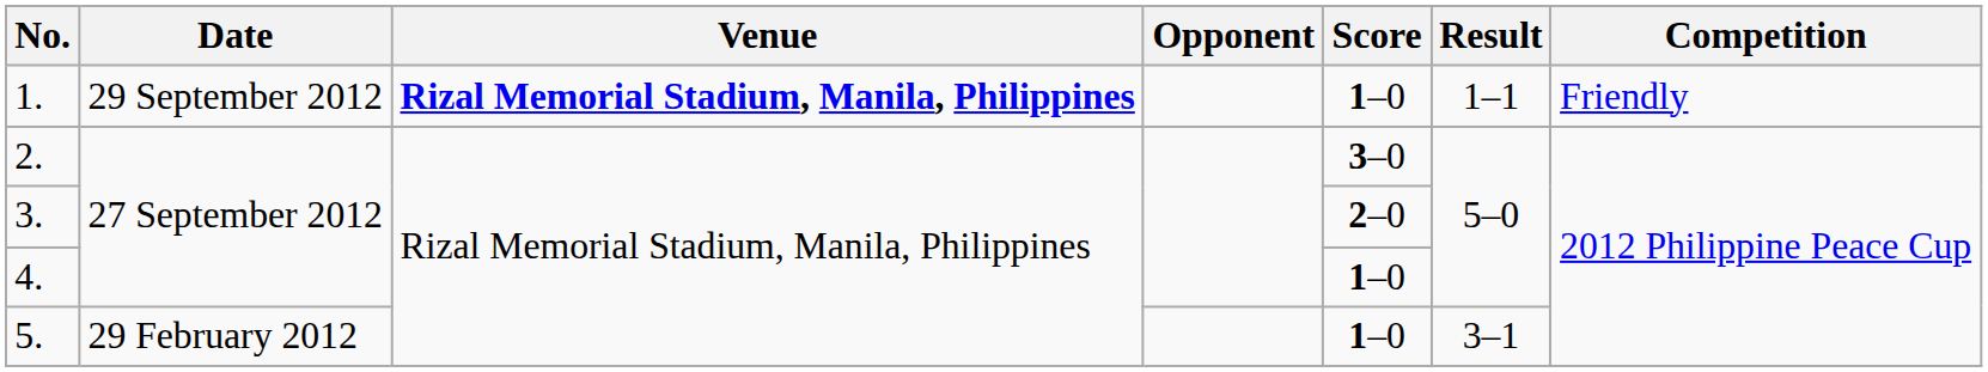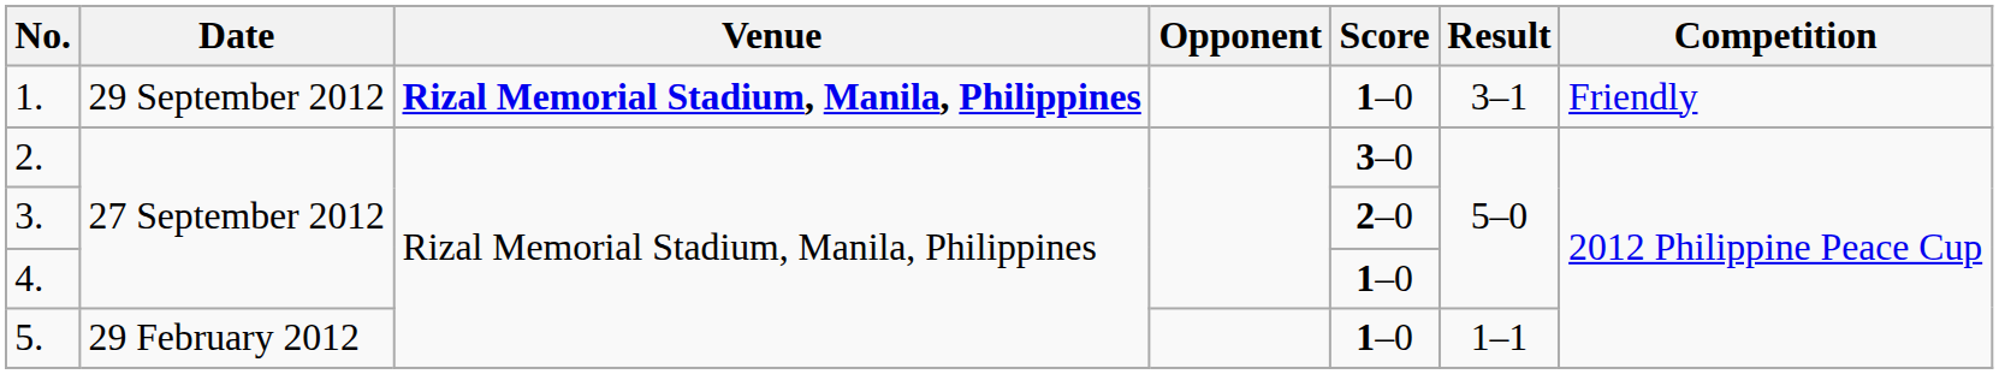 <table class="wikitable">
 <tr>
 <th>No.</th>
 <th>Date</th>
 <th>Venue</th>
 <th>Opponent</th>
 <th>Score</th>
 <th>Result</th>
 <th>Competition</th>
 </tr>
 <tr>
 <td>1.</td>
 <td>29 September 2012</td>
 <td><strong><a href='#'>Rizal Memorial Stadium</a>, <a href='#'>Manila</a>, <a href='#'>Philippines</a></strong></td>
 <td></td>
 <td align=center><strong>1</strong>–0</td>
-<td align=center>1–1</td>
+<td align=center>3–1</td>
 <td><a href='#'>Friendly</a></td>
 </tr>
 <tr>
 <td>2.</td>
 <td rowspan="3">27 September 2012</td>
 <td rowspan="4">Rizal Memorial Stadium, Manila, Philippines</td>
 <td rowspan="3"></td>
 <td align=center><strong>3</strong>–0</td>
 <td rowspan="3" align=center>5–0</td>
 <td rowspan="4"><a href='#'>2012 Philippine Peace Cup</a></td>
 </tr>
 <tr>
 <td>3.</td>
 <td align=center><strong>2</strong>–0</td>
 </tr>
 <tr>
 <td>4.</td>
 <td align=center><strong>1</strong>–0</td>
 </tr>
 <tr>
 <td>5.</td>
 <td>29 February 2012</td>
 <td></td>
 <td align=center><strong>1</strong>–0</td>
-<td align=center>3–1</td>
+<td align=center>1–1</td>
 </tr>
 </table>
